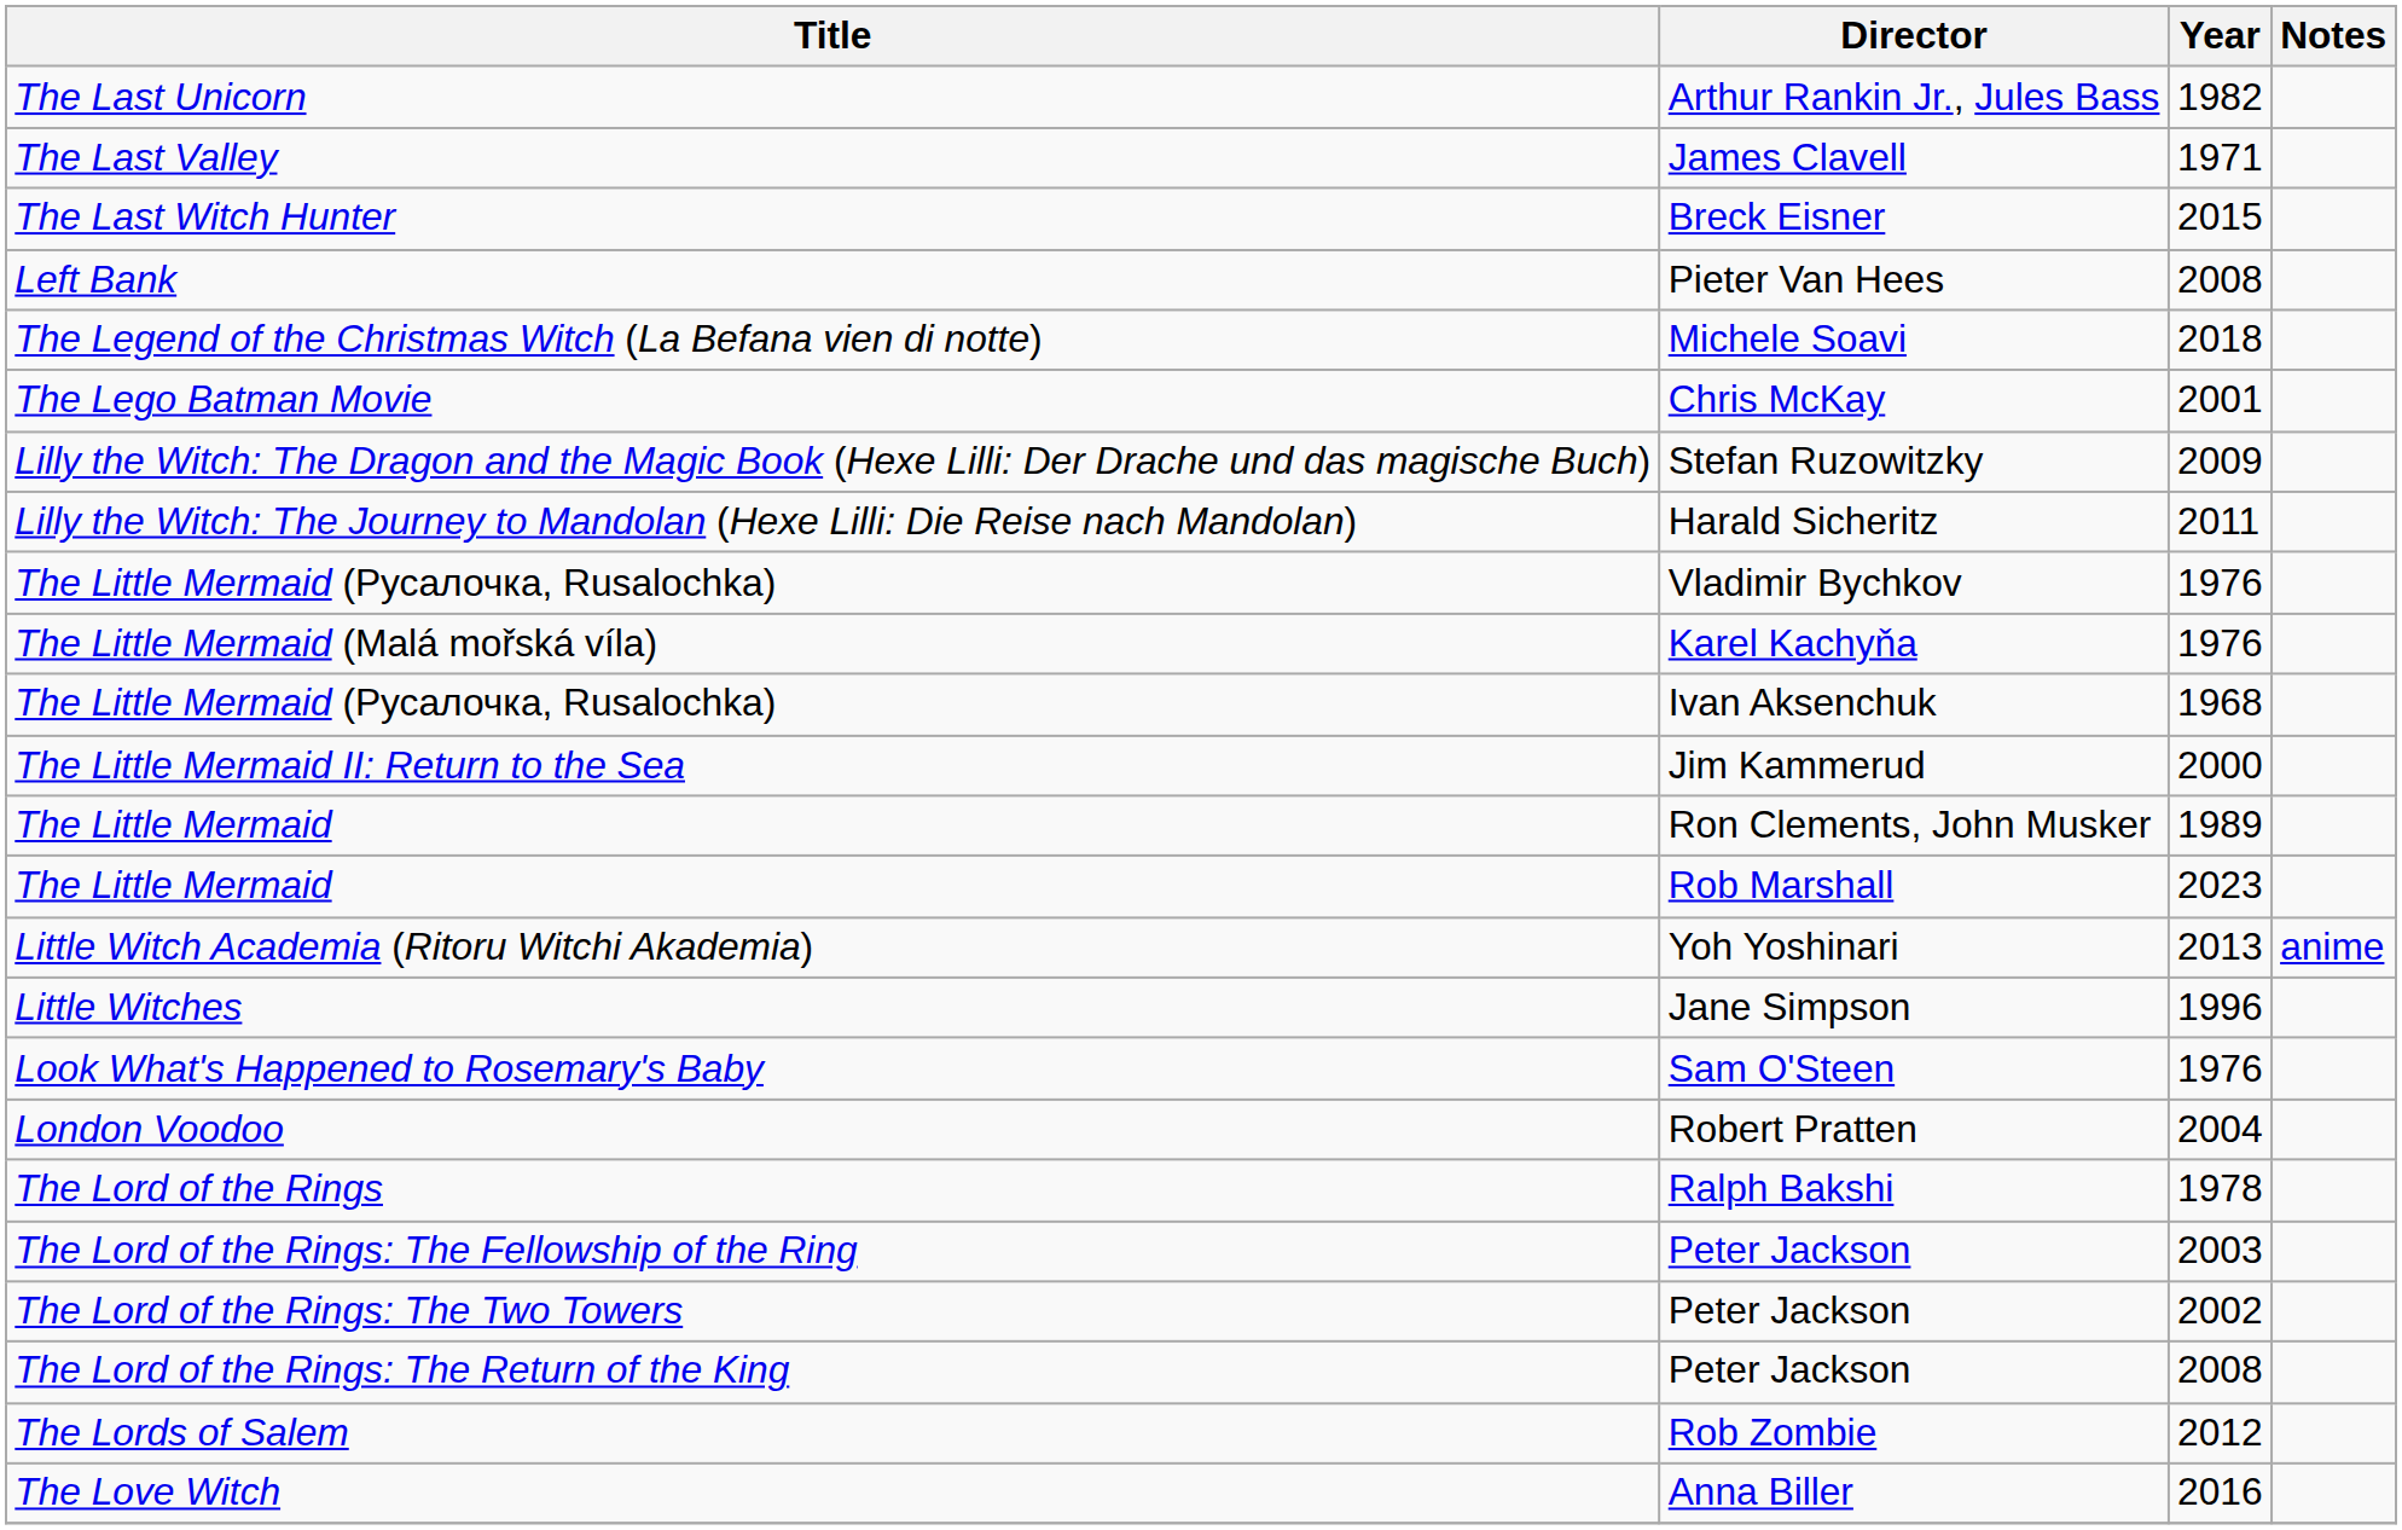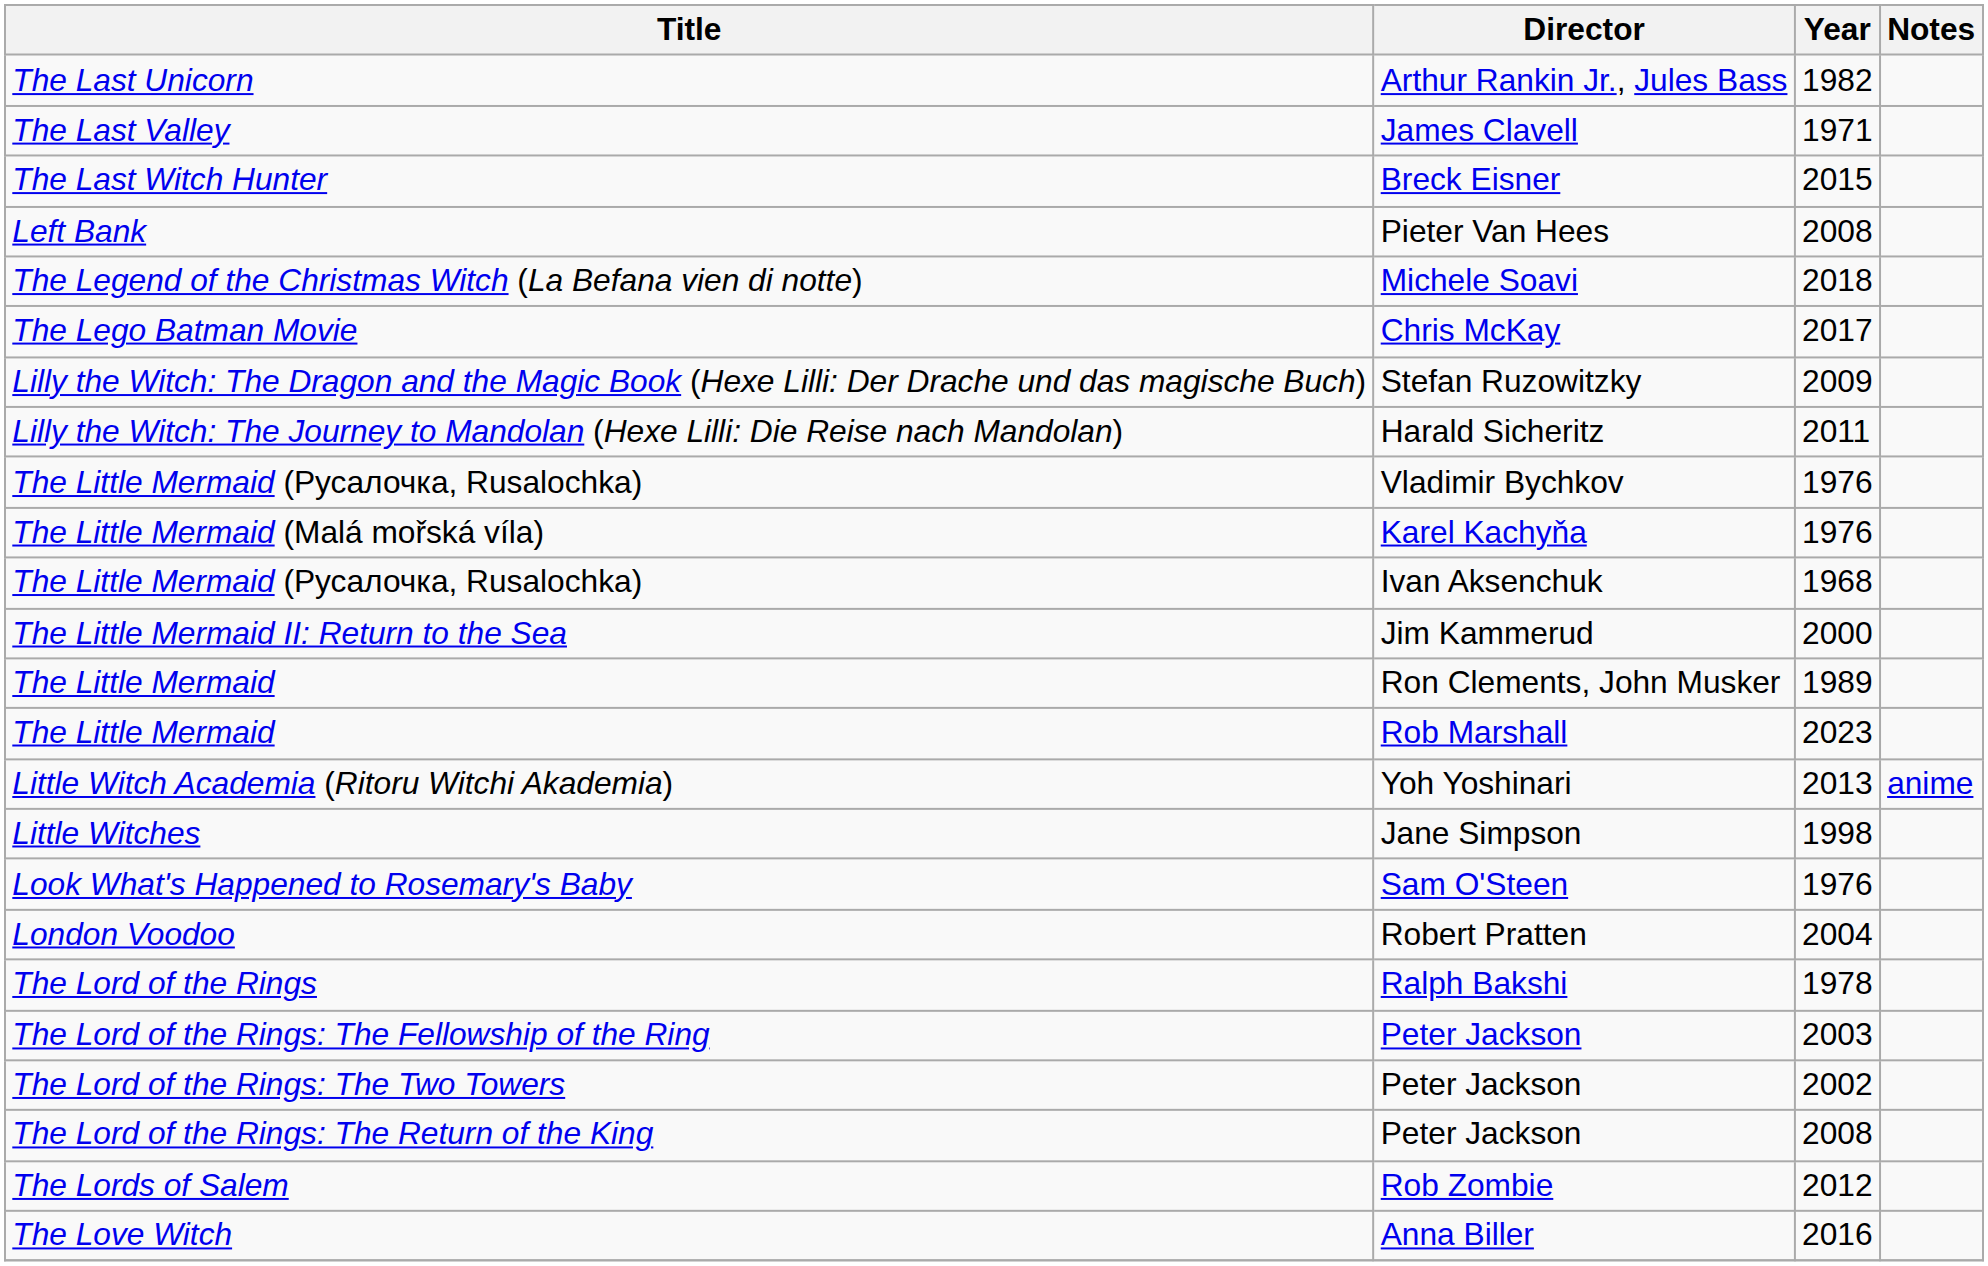 <table class="wikitable">
 <tr>
 <th>Title</th>
 <th>Director</th>
 <th>Year</th>
 <th>Notes</th>
 </tr>
 <tr>
 <td><em><a href='#'>The Last Unicorn</a></em></td>
 <td><a href='#'>Arthur Rankin Jr.</a>, <a href='#'>Jules Bass</a></td>
 <td>1982</td>
 <td></td>
 </tr>
 <tr>
 <td><em><a href='#'>The Last Valley</a></em></td>
 <td><a href='#'>James Clavell</a></td>
 <td>1971</td>
 <td></td>
 </tr>
 <tr>
 <td><em><a href='#'>The Last Witch Hunter</a></em></td>
 <td><a href='#'>Breck Eisner</a></td>
 <td>2015</td>
 <td></td>
 </tr>
 <tr>
 <td><em><a href='#'>Left Bank</a></em></td>
 <td>Pieter Van Hees</td>
 <td>2008</td>
 <td></td>
 </tr>
 <tr>
 <td><em><a href='#'>The Legend of the Christmas Witch</a></em>  (<em>La Befana vien di notte</em>)</td>
 <td><a href='#'>Michele Soavi</a></td>
 <td>2018</td>
 <td></td>
 </tr>
 <tr>
 <td><em><a href='#'>The Lego Batman Movie</a></em></td>
 <td><a href='#'>Chris McKay</a></td>
-<td>2001</td>
+<td>2017</td>
 <td></td>
 </tr>
 <tr>
 <td><em><a href='#'>Lilly the Witch: The Dragon and the Magic Book</a></em>   (<em>Hexe Lilli: Der Drache und das magische Buch</em>)</td>
 <td>Stefan Ruzowitzky</td>
 <td>2009</td>
 <td></td>
 </tr>
 <tr>
 <td><em><a href='#'>Lilly the Witch: The Journey to Mandolan</a></em>  (<em>Hexe Lilli: Die Reise nach Mandolan</em>)</td>
 <td>Harald Sicheritz</td>
 <td>2011</td>
 <td></td>
 </tr>
 <tr>
 <td><em><a href='#'>The Little Mermaid</a></em>  (Русалочка, Rusalochka)</td>
 <td>Vladimir Bychkov</td>
 <td>1976</td>
 <td></td>
 </tr>
 <tr>
 <td><em><a href='#'>The Little Mermaid</a></em>  (Malá mořská víla)</td>
 <td><a href='#'>Karel Kachyňa</a></td>
 <td>1976</td>
 <td></td>
 </tr>
 <tr>
 <td><em><a href='#'>The Little Mermaid</a></em>  (Русалочка, Rusalochka)</td>
 <td>Ivan Aksenchuk</td>
 <td>1968</td>
 <td></td>
 </tr>
 <tr>
 <td><em><a href='#'>The Little Mermaid II: Return to the Sea</a></em></td>
 <td>Jim Kammerud</td>
 <td>2000</td>
 <td></td>
 </tr>
 <tr>
 <td><em><a href='#'>The Little Mermaid</a></em></td>
 <td>Ron Clements, John Musker</td>
 <td>1989</td>
 <td></td>
 </tr>
 <tr>
 <td><em><a href='#'>The Little Mermaid</a></em></td>
 <td><a href='#'>Rob Marshall</a></td>
 <td>2023</td>
 <td></td>
 </tr>
 <tr>
 <td><em><a href='#'>Little Witch Academia</a></em>  (<em>Ritoru Witchi Akademia</em>)</td>
 <td>Yoh Yoshinari</td>
 <td>2013</td>
 <td><a href='#'>anime</a></td>
 </tr>
 <tr>
 <td><em><a href='#'>Little Witches</a></em></td>
 <td>Jane Simpson</td>
-<td>1996</td>
+<td>1998</td>
 <td></td>
 </tr>
 <tr>
 <td><em><a href='#'>Look What's Happened to Rosemary's Baby</a></em></td>
 <td><a href='#'>Sam O'Steen</a></td>
 <td>1976</td>
 <td></td>
 </tr>
 <tr>
 <td><em><a href='#'>London Voodoo</a></em></td>
 <td>Robert Pratten</td>
 <td>2004</td>
 <td></td>
 </tr>
 <tr>
 <td><em><a href='#'>The Lord of the Rings</a></em></td>
 <td><a href='#'>Ralph Bakshi</a></td>
 <td>1978</td>
 <td></td>
 </tr>
 <tr>
 <td><em><a href='#'>The Lord of the Rings: The Fellowship of the Ring</a></em></td>
 <td><a href='#'>Peter Jackson</a></td>
 <td>2003</td>
 <td></td>
 </tr>
 <tr>
 <td><em><a href='#'>The Lord of the Rings: The Two Towers</a></em></td>
 <td>Peter Jackson</td>
 <td>2002</td>
 <td></td>
 </tr>
 <tr>
 <td><em><a href='#'>The Lord of the Rings: The Return of the King</a></em></td>
 <td>Peter Jackson</td>
 <td>2008</td>
 <td></td>
 </tr>
 <tr>
 <td><em><a href='#'>The Lords of Salem</a></em></td>
 <td><a href='#'>Rob Zombie</a></td>
 <td>2012</td>
 <td></td>
 </tr>
 <tr>
 <td><em><a href='#'>The Love Witch</a></em></td>
 <td><a href='#'>Anna Biller</a></td>
 <td>2016</td>
 <td></td>
 </tr>
 <tr>
 </tr>
 </table>
